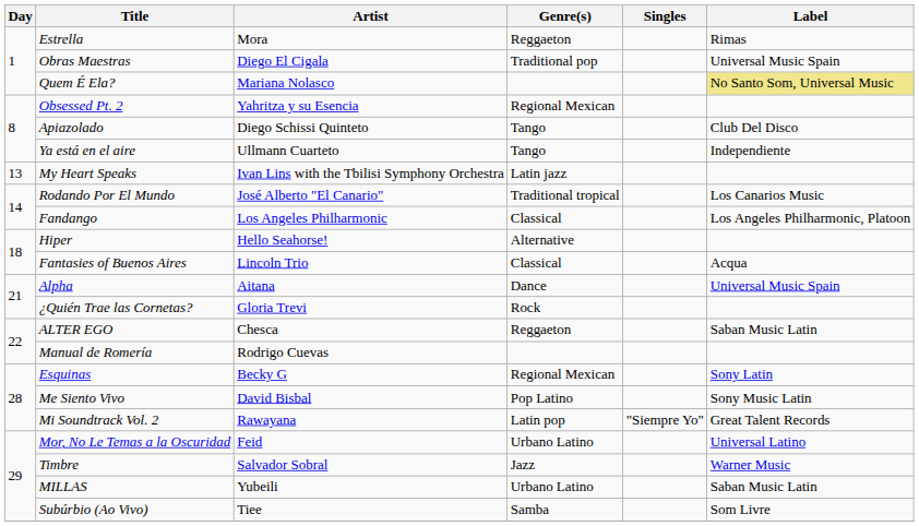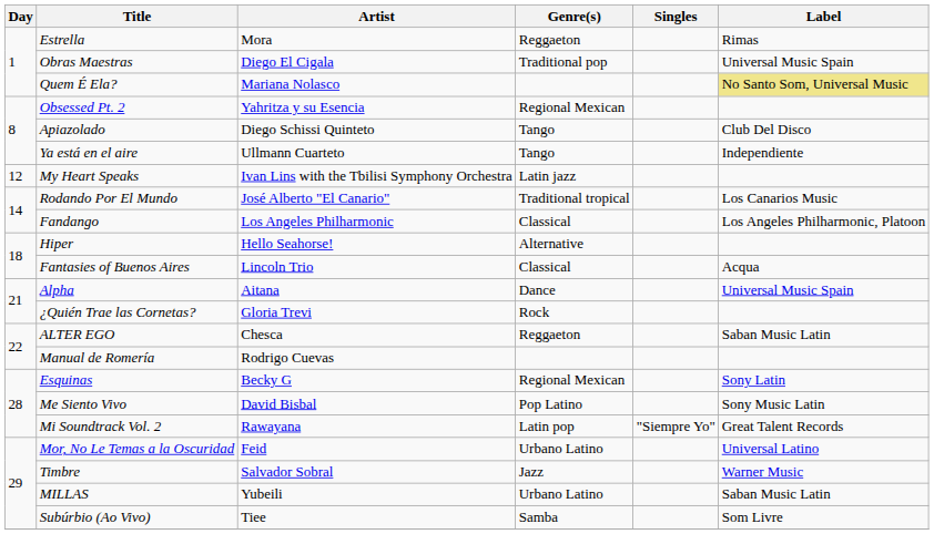 <table class="wikitable sortable" style="text-align: left;">
 <tr>
 <th>Day</th>
 <th>Title</th>
 <th>Artist</th>
 <th>Genre(s)</th>
 <th>Singles</th>
 <th>Label</th>
 </tr>
 <tr>
 <td rowspan="3">1</td>
 <td><em>Estrella</em></td>
 <td>Mora</td>
 <td>Reggaeton</td>
 <td></td>
 <td>Rimas</td>
 </tr>
 <tr>
 <td><em>Obras Maestras</em></td>
 <td><a href='#'>Diego El Cigala</a></td>
 <td>Traditional pop</td>
 <td></td>
 <td>Universal Music Spain</td>
 </tr>
 <tr>
 <td><em>Quem É Ela?</em></td>
 <td><a href='#'>Mariana Nolasco</a></td>
 <td></td>
 <td></td>
 <td style="background: khaki;">No Santo Som, Universal Music</td>
 </tr>
 <tr>
 <td rowspan="3">8</td>
 <td><em><a href='#'>Obsessed Pt. 2</a></em></td>
 <td><a href='#'>Yahritza y su Esencia</a></td>
 <td>Regional Mexican</td>
 <td></td>
 <td></td>
 </tr>
 <tr>
 <td><em>Apiazolado</em></td>
 <td>Diego Schissi Quinteto</td>
 <td>Tango</td>
 <td></td>
 <td>Club Del Disco</td>
 </tr>
 <tr>
 <td><em>Ya está en el aire</em></td>
 <td>Ullmann Cuarteto</td>
 <td>Tango</td>
 <td></td>
 <td>Independiente</td>
 </tr>
 <tr>
-<td>13</td>
+<td>12</td>
 <td><em>My Heart Speaks</em></td>
 <td><a href='#'>Ivan Lins</a> with the Tbilisi Symphony Orchestra</td>
 <td>Latin jazz</td>
 <td></td>
 <td></td>
 </tr>
 <tr>
 <td rowspan="2">14</td>
 <td><em>Rodando Por El Mundo</em></td>
 <td><a href='#'>José Alberto "El Canario"</a></td>
 <td>Traditional tropical</td>
 <td></td>
 <td>Los Canarios Music</td>
 </tr>
 <tr>
 <td><em>Fandango</em></td>
 <td><a href='#'>Los Angeles Philharmonic</a></td>
 <td>Classical</td>
 <td></td>
 <td>Los Angeles Philharmonic, Platoon</td>
 </tr>
 <tr>
 <td rowspan="2">18</td>
 <td><em>Hiper </em></td>
 <td><a href='#'>Hello Seahorse!</a></td>
 <td>Alternative</td>
 <td></td>
 <td></td>
 </tr>
 <tr>
 <td><em>Fantasies of Buenos Aires</em></td>
 <td><a href='#'>Lincoln Trio</a></td>
 <td>Classical</td>
 <td></td>
 <td>Acqua</td>
 </tr>
 <tr>
 <td rowspan="2">21</td>
 <td><em><a href='#'>Alpha</a></em></td>
 <td><a href='#'>Aitana</a></td>
 <td>Dance</td>
 <td></td>
 <td><a href='#'>Universal Music Spain</a></td>
 </tr>
 <tr>
 <td><em>¿Quién Trae las Cornetas?</em></td>
 <td><a href='#'>Gloria Trevi</a></td>
 <td>Rock</td>
 <td></td>
 <td></td>
 </tr>
 <tr>
 <td rowspan="2">22</td>
 <td><em>ALTER EGO</em></td>
 <td>Chesca</td>
 <td>Reggaeton</td>
 <td></td>
 <td>Saban Music Latin</td>
 </tr>
 <tr>
 <td><em>Manual de Romería</em></td>
 <td>Rodrigo Cuevas</td>
 <td></td>
 <td></td>
 <td></td>
 </tr>
 <tr>
 <td rowspan="3">28</td>
 <td><em><a href='#'>Esquinas</a></em></td>
 <td><a href='#'>Becky G</a></td>
 <td>Regional Mexican</td>
 <td></td>
 <td><a href='#'>Sony Latin</a></td>
 </tr>
 <tr>
 <td><em>Me Siento Vivo</em></td>
 <td><a href='#'>David Bisbal</a></td>
 <td>Pop Latino</td>
 <td></td>
 <td>Sony Music Latin</td>
 </tr>
 <tr>
 <td><em>Mi Soundtrack Vol. 2</em></td>
 <td><a href='#'>Rawayana</a></td>
 <td>Latin pop</td>
 <td>"Siempre Yo"</td>
 <td>Great Talent Records</td>
 </tr>
 <tr>
 <td rowspan="4">29</td>
 <td><em><a href='#'>Mor, No Le Temas a la Oscuridad</a></em></td>
 <td><a href='#'>Feid</a></td>
 <td>Urbano Latino</td>
 <td></td>
 <td><a href='#'>Universal Latino</a></td>
 </tr>
 <tr>
 <td><em>Timbre</em></td>
 <td><a href='#'>Salvador Sobral</a></td>
 <td>Jazz</td>
 <td></td>
 <td><a href='#'>Warner Music</a></td>
 </tr>
 <tr>
 <td><em>MILLAS</em></td>
 <td>Yubeili</td>
 <td>Urbano Latino</td>
 <td></td>
 <td>Saban Music Latin</td>
 </tr>
 <tr>
 <td><em>Subúrbio (Ao Vivo)</em></td>
 <td>Tiee</td>
 <td>Samba</td>
 <td></td>
 <td>Som Livre</td>
 </tr>
 <tr>
 </tr>
 </table>
